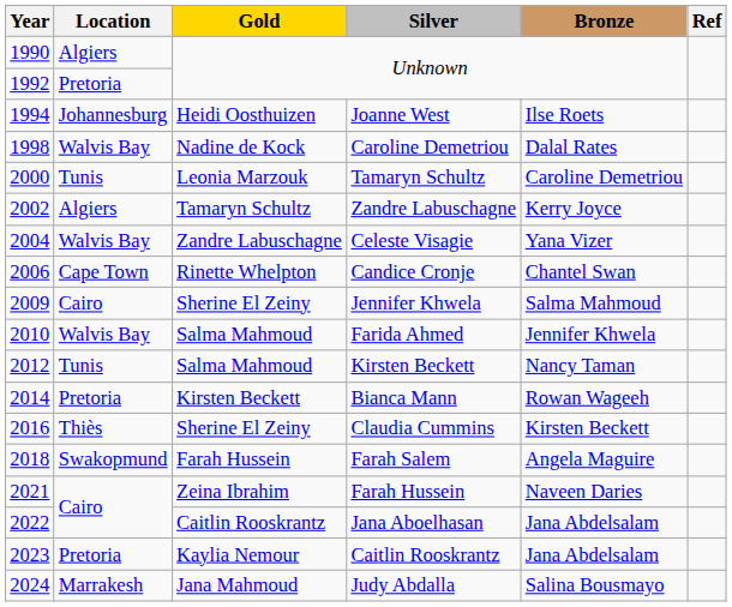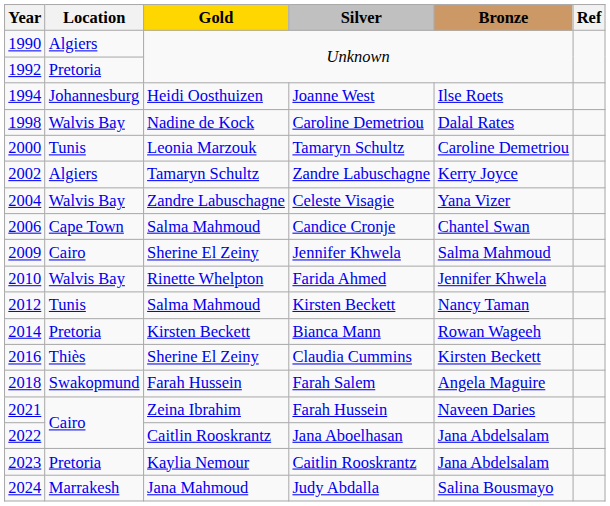 <table class="wikitable">
 <tr>
 <th>Year</th>
 <th>Location</th>
 <th style="background-color:gold;">Gold</th>
 <th style="background-color:silver;">Silver</th>
 <th style="background-color:#cc9966;">Bronze</th>
 <th>Ref</th>
 </tr>
 <tr>
 <td><a href='#'>1990</a></td>
 <td> <a href='#'>Algiers</a></td>
 <td colspan=3 rowspan=2 align=center><em>Unknown</em></td>
 </tr>
 <tr>
 <td><a href='#'>1992</a></td>
 <td> <a href='#'>Pretoria</a></td>
 </tr>
 <tr>
 <td><a href='#'>1994</a></td>
 <td> <a href='#'>Johannesburg</a></td>
 <td> <a href='#'>Heidi Oosthuizen</a></td>
 <td> <a href='#'>Joanne West</a></td>
 <td> <a href='#'>Ilse Roets</a></td>
 <td></td>
 </tr>
 <tr>
 <td><a href='#'>1998</a></td>
 <td> <a href='#'>Walvis Bay</a></td>
 <td> <a href='#'>Nadine de Kock</a></td>
 <td> <a href='#'>Caroline Demetriou</a></td>
 <td> <a href='#'>Dalal Rates</a></td>
 <td></td>
 </tr>
 <tr>
 <td><a href='#'>2000</a></td>
 <td> <a href='#'>Tunis</a></td>
 <td> <a href='#'>Leonia Marzouk</a></td>
 <td> <a href='#'>Tamaryn Schultz</a></td>
 <td> <a href='#'>Caroline Demetriou</a></td>
 <td></td>
 </tr>
 <tr>
 <td><a href='#'>2002</a></td>
 <td> <a href='#'>Algiers</a></td>
 <td> <a href='#'>Tamaryn Schultz</a></td>
 <td> <a href='#'>Zandre Labuschagne</a></td>
 <td> <a href='#'>Kerry Joyce</a></td>
 <td></td>
 </tr>
 <tr>
 <td><a href='#'>2004</a></td>
 <td> <a href='#'>Walvis Bay</a></td>
 <td> <a href='#'>Zandre Labuschagne</a></td>
 <td> <a href='#'>Celeste Visagie</a></td>
 <td> <a href='#'>Yana Vizer</a></td>
 <td></td>
 </tr>
 <tr>
 <td><a href='#'>2006</a></td>
 <td> <a href='#'>Cape Town</a></td>
-<td> <a href='#'>Rinette Whelpton</a></td>
+<td> <a href='#'>Salma Mahmoud</a></td>
 <td> <a href='#'>Candice Cronje</a></td>
 <td> <a href='#'>Chantel Swan</a></td>
 <td></td>
 </tr>
 <tr>
 <td><a href='#'>2009</a></td>
 <td> <a href='#'>Cairo</a></td>
 <td> <a href='#'>Sherine El Zeiny</a></td>
 <td> <a href='#'>Jennifer Khwela</a></td>
 <td> <a href='#'>Salma Mahmoud</a></td>
 <td></td>
 </tr>
 <tr>
 <td><a href='#'>2010</a></td>
 <td> <a href='#'>Walvis Bay</a></td>
-<td> <a href='#'>Salma Mahmoud</a></td>
+<td> <a href='#'>Rinette Whelpton</a></td>
 <td> <a href='#'>Farida Ahmed</a></td>
 <td> <a href='#'>Jennifer Khwela</a></td>
 <td></td>
 </tr>
 <tr>
 <td><a href='#'>2012</a></td>
 <td> <a href='#'>Tunis</a></td>
 <td> <a href='#'>Salma Mahmoud</a></td>
 <td> <a href='#'>Kirsten Beckett</a></td>
 <td> <a href='#'>Nancy Taman</a></td>
 <td></td>
 </tr>
 <tr>
 <td><a href='#'>2014</a></td>
 <td> <a href='#'>Pretoria</a></td>
 <td> <a href='#'>Kirsten Beckett</a></td>
 <td> <a href='#'>Bianca Mann</a></td>
 <td> <a href='#'>Rowan Wageeh</a></td>
 <td></td>
 </tr>
 <tr>
 <td><a href='#'>2016</a></td>
 <td> <a href='#'>Thiès</a></td>
 <td> <a href='#'>Sherine El Zeiny</a></td>
 <td> <a href='#'>Claudia Cummins</a></td>
 <td> <a href='#'>Kirsten Beckett</a></td>
 <td></td>
 </tr>
 <tr>
 <td><a href='#'>2018</a></td>
 <td> <a href='#'>Swakopmund</a></td>
 <td> <a href='#'>Farah Hussein</a></td>
 <td> <a href='#'>Farah Salem</a></td>
 <td> <a href='#'>Angela Maguire</a></td>
 <td></td>
 </tr>
 <tr>
 <td><a href='#'>2021</a></td>
 <td rowspan="2"> <a href='#'>Cairo</a></td>
 <td> <a href='#'>Zeina Ibrahim</a></td>
 <td> <a href='#'>Farah Hussein</a></td>
 <td> <a href='#'>Naveen Daries</a></td>
 <td></td>
 </tr>
 <tr>
 <td><a href='#'>2022</a></td>
 <td> <a href='#'>Caitlin Rooskrantz</a></td>
 <td> <a href='#'>Jana Aboelhasan</a></td>
 <td> <a href='#'>Jana Abdelsalam</a></td>
 <td></td>
 </tr>
 <tr>
 <td><a href='#'>2023</a></td>
 <td> <a href='#'>Pretoria</a></td>
 <td> <a href='#'>Kaylia Nemour</a></td>
 <td> <a href='#'>Caitlin Rooskrantz</a></td>
 <td> <a href='#'>Jana Abdelsalam</a></td>
 <td></td>
 </tr>
 <tr>
 <td><a href='#'>2024</a></td>
 <td> <a href='#'>Marrakesh</a></td>
 <td> <a href='#'>Jana Mahmoud</a></td>
 <td> <a href='#'>Judy Abdalla</a></td>
 <td> <a href='#'>Salina Bousmayo</a></td>
 <td></td>
 </tr>
 </table>
